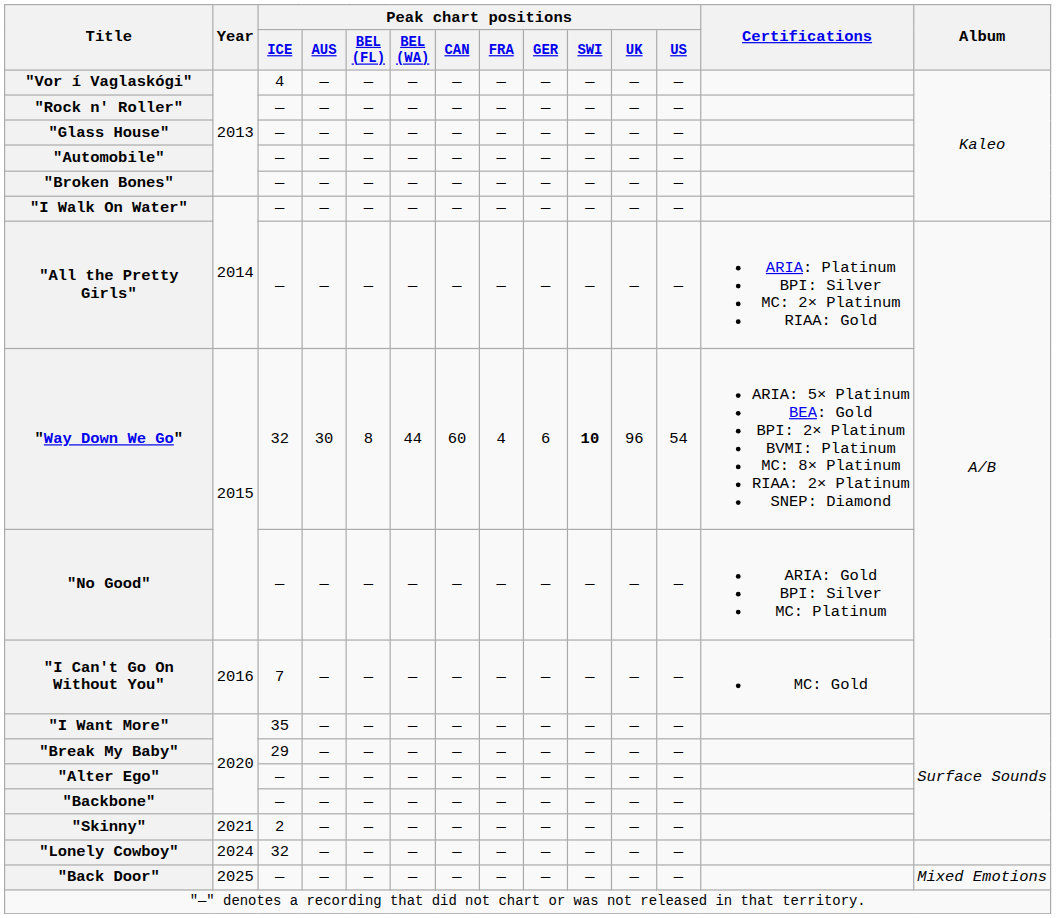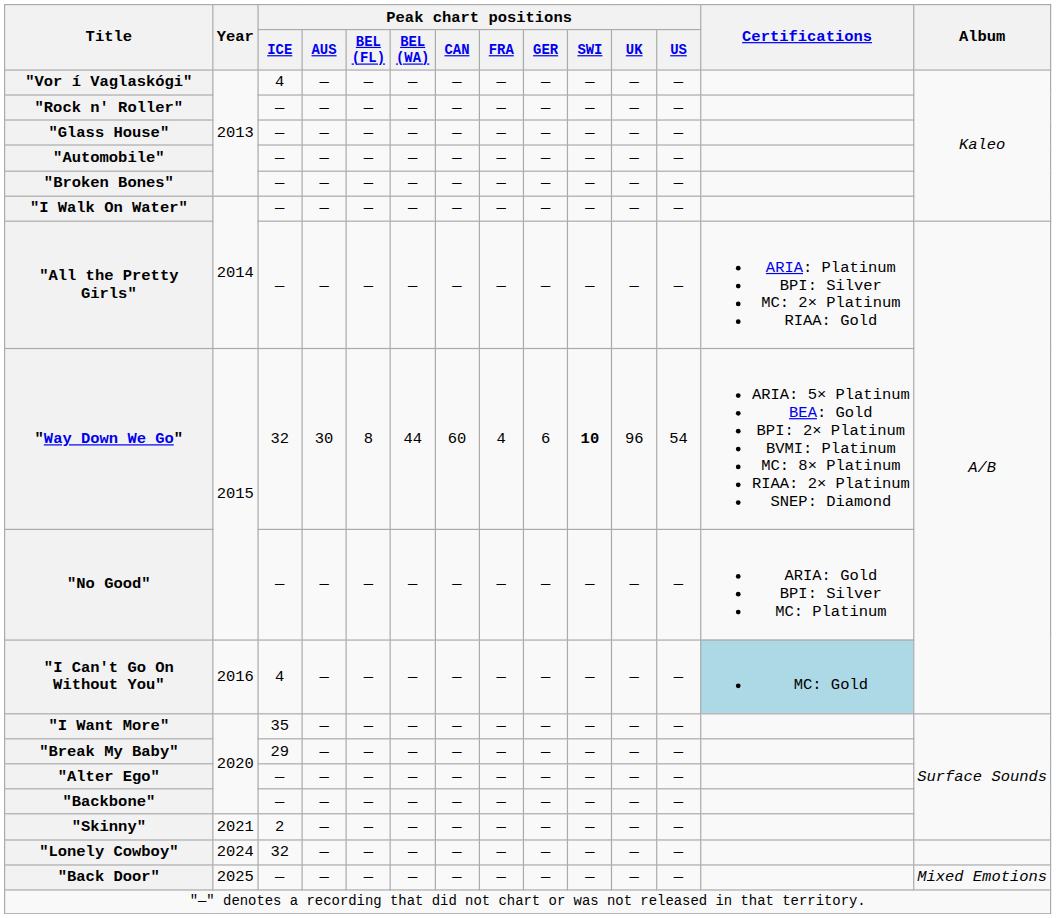 <table class="wikitable plainrowheaders" style="text-align:center;">
 <tr>
 <th scope="col" rowspan="2" style="width:13em;">Title</th>
 <th scope="col" rowspan="2">Year</th>
 <th scope="col" colspan="10">Peak chart positions</th>
 <th Scope="col" rowspan="2"><a href='#'>Certifications</a></th>
 <th scope="col" rowspan="2">Album</th>
 </tr>
 <tr>
 <th scope="col" style="width:2.7em;font-size:90%;"><a href='#'>ICE</a><br></th>
 <th scope="col" style="width:2.7em;font-size:90%;"><a href='#'>AUS</a><br></th>
 <th scope="col" style="width:2.7em;font-size:90%;"><a href='#'>BEL<br>(FL)</a><br></th>
 <th scope="col" style="width:2.7em;font-size:90%;"><a href='#'>BEL<br>(WA)</a><br></th>
 <th scope="col" style="width:2.7em;font-size:90%;"><a href='#'>CAN</a><br></th>
 <th scope="col" style="width:2.7em;font-size:90%;"><a href='#'>FRA</a><br></th>
 <th scope="col" style="width:2.7em;font-size:90%;"><a href='#'>GER</a><br></th>
 <th scope="col" style="width:2.7em;font-size:90%;"><a href='#'>SWI</a><br></th>
 <th scope="col" style="width:2.7em;font-size:90%;"><a href='#'>UK</a><br></th>
 <th scope="col" style="width:2.7em;font-size:90%;"><a href='#'>US</a><br></th>
 </tr>
 <tr>
 <th scope="row">"Vor í Vaglaskógi"</th>
 <td rowspan="5">2013</td>
 <td>4</td>
 <td>—</td>
 <td>—</td>
 <td>—</td>
 <td>—</td>
 <td>—</td>
 <td>—</td>
 <td>—</td>
 <td>—</td>
 <td>—</td>
 <td></td>
 <td rowspan="6"><em>Kaleo</em></td>
 </tr>
 <tr>
 <th scope="row">"Rock n' Roller"</th>
 <td>—</td>
 <td>—</td>
 <td>—</td>
 <td>—</td>
 <td>—</td>
 <td>—</td>
 <td>—</td>
 <td>—</td>
 <td>—</td>
 <td>—</td>
 <td></td>
 </tr>
 <tr>
 <th scope="row">"Glass House"</th>
 <td>—</td>
 <td>—</td>
 <td>—</td>
 <td>—</td>
 <td>—</td>
 <td>—</td>
 <td>—</td>
 <td>—</td>
 <td>—</td>
 <td>—</td>
 <td></td>
 </tr>
 <tr>
 <th scope="row">"Automobile"</th>
 <td>—</td>
 <td>—</td>
 <td>—</td>
 <td>—</td>
 <td>—</td>
 <td>—</td>
 <td>—</td>
 <td>—</td>
 <td>—</td>
 <td>—</td>
 <td></td>
 </tr>
 <tr>
 <th scope="row">"Broken Bones"</th>
 <td>—</td>
 <td>—</td>
 <td>—</td>
 <td>—</td>
 <td>—</td>
 <td>—</td>
 <td>—</td>
 <td>—</td>
 <td>—</td>
 <td>—</td>
 <td></td>
 </tr>
 <tr>
 <th scope="row">"I Walk On Water"</th>
 <td rowspan="2">2014</td>
 <td>—</td>
 <td>—</td>
 <td>—</td>
 <td>—</td>
 <td>—</td>
 <td>—</td>
 <td>—</td>
 <td>—</td>
 <td>—</td>
 <td>—</td>
 <td></td>
 </tr>
 <tr>
 <th scope="row">"All the Pretty Girls"</th>
 <td>—</td>
 <td>—</td>
 <td>—</td>
 <td>—</td>
 <td>—</td>
 <td>—</td>
 <td>—</td>
 <td>—</td>
 <td>—</td>
 <td>—</td>
 <td><br><ul><li><a href='#'>ARIA</a>: Platinum</li><li>BPI: Silver</li><li>MC: 2× Platinum</li><li>RIAA: Gold</li></ul></td>
 <td rowspan="4"><em>A/B</em></td>
 </tr>
 <tr>
 <th scope="row">"<a href='#'>Way Down We Go</a>"</th>
 <td rowspan="2">2015</td>
 <td>32</td>
 <td>30</td>
 <td>8</td>
 <td>44</td>
 <td>60</td>
 <td>4</td>
 <td>6</td>
 <td><strong>10</strong></td>
 <td>96</td>
 <td>54</td>
 <td><br><ul><li>ARIA: 5× Platinum</li><li><a href='#'>BEA</a>: Gold</li><li>BPI: 2× Platinum</li><li>BVMI: Platinum</li><li>MC: 8× Platinum</li><li>RIAA: 2× Platinum</li><li>SNEP: Diamond</li></ul></td>
 </tr>
 <tr>
 <th scope="row">"No Good"</th>
 <td>—</td>
 <td>—</td>
 <td>—</td>
 <td>—</td>
 <td>—</td>
 <td>—</td>
 <td>—</td>
 <td>—</td>
 <td>—</td>
 <td>—</td>
 <td><br><ul><li>ARIA: Gold</li><li>BPI: Silver</li><li>MC: Platinum</li></ul></td>
 </tr>
 <tr>
 <th scope="row">"I Can't Go On Without You"</th>
 <td>2016</td>
-<td>7</td>
+<td>4</td>
 <td>—</td>
 <td>—</td>
 <td>—</td>
 <td>—</td>
 <td>—</td>
 <td>—</td>
 <td>—</td>
 <td>—</td>
 <td>—</td>
-<td><br><ul><li>MC: Gold</li></ul></td>
+<td style="background: lightblue;"><br><ul><li>MC: Gold</li></ul></td>
 </tr>
 <tr>
 <th scope="row">"I Want More"</th>
 <td rowspan="4">2020</td>
 <td>35</td>
 <td>—</td>
 <td>—</td>
 <td>—</td>
 <td>—</td>
 <td>—</td>
 <td>—</td>
 <td>—</td>
 <td>—</td>
 <td>—</td>
 <td></td>
 <td rowspan="5"><em>Surface Sounds</em></td>
 </tr>
 <tr>
 <th scope="row">"Break My Baby"</th>
 <td>29</td>
 <td>—</td>
 <td>—</td>
 <td>—</td>
 <td>—</td>
 <td>—</td>
 <td>—</td>
 <td>—</td>
 <td>—</td>
 <td>—</td>
 <td></td>
 </tr>
 <tr>
 <th scope="row">"Alter Ego"</th>
 <td>—</td>
 <td>—</td>
 <td>—</td>
 <td>—</td>
 <td>—</td>
 <td>—</td>
 <td>—</td>
 <td>—</td>
 <td>—</td>
 <td>—</td>
 <td></td>
 </tr>
 <tr>
 <th scope="row">"Backbone"</th>
 <td>—</td>
 <td>—</td>
 <td>—</td>
 <td>—</td>
 <td>—</td>
 <td>—</td>
 <td>—</td>
 <td>—</td>
 <td>—</td>
 <td>—</td>
 <td></td>
 </tr>
 <tr>
 <th scope="row">"Skinny"</th>
 <td>2021</td>
 <td>2</td>
 <td>—</td>
 <td>—</td>
 <td>—</td>
 <td>—</td>
 <td>—</td>
 <td>—</td>
 <td>—</td>
 <td>—</td>
 <td>—</td>
 <td></td>
 </tr>
 <tr>
 <th scope="row">"Lonely Cowboy"</th>
 <td>2024</td>
 <td>32</td>
 <td>—</td>
 <td>—</td>
 <td>—</td>
 <td>—</td>
 <td>—</td>
 <td>—</td>
 <td>—</td>
 <td>—</td>
 <td>—</td>
 <td></td>
 <td></td>
 </tr>
 <tr>
 <th scope="row">"Back Door"</th>
 <td>2025</td>
 <td>—</td>
 <td>—</td>
 <td>—</td>
 <td>—</td>
 <td>—</td>
 <td>—</td>
 <td>—</td>
 <td>—</td>
 <td>—</td>
 <td>—</td>
 <td></td>
 <td><em>Mixed Emotions</em></td>
 </tr>
 <tr>
 <td colspan="14" style="font-size:90%">"—" denotes a recording that did not chart or was not released in that territory.</td>
 </tr>
 </table>
